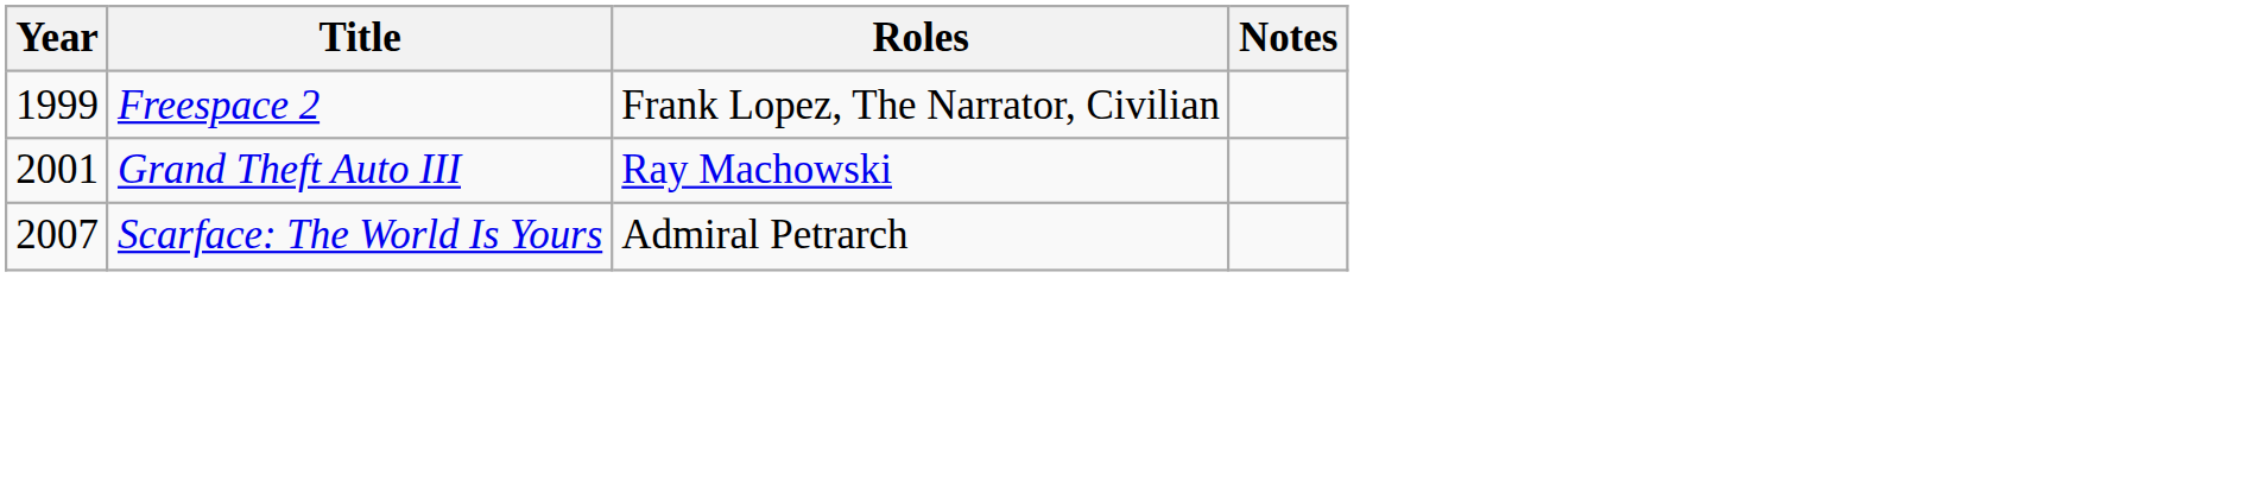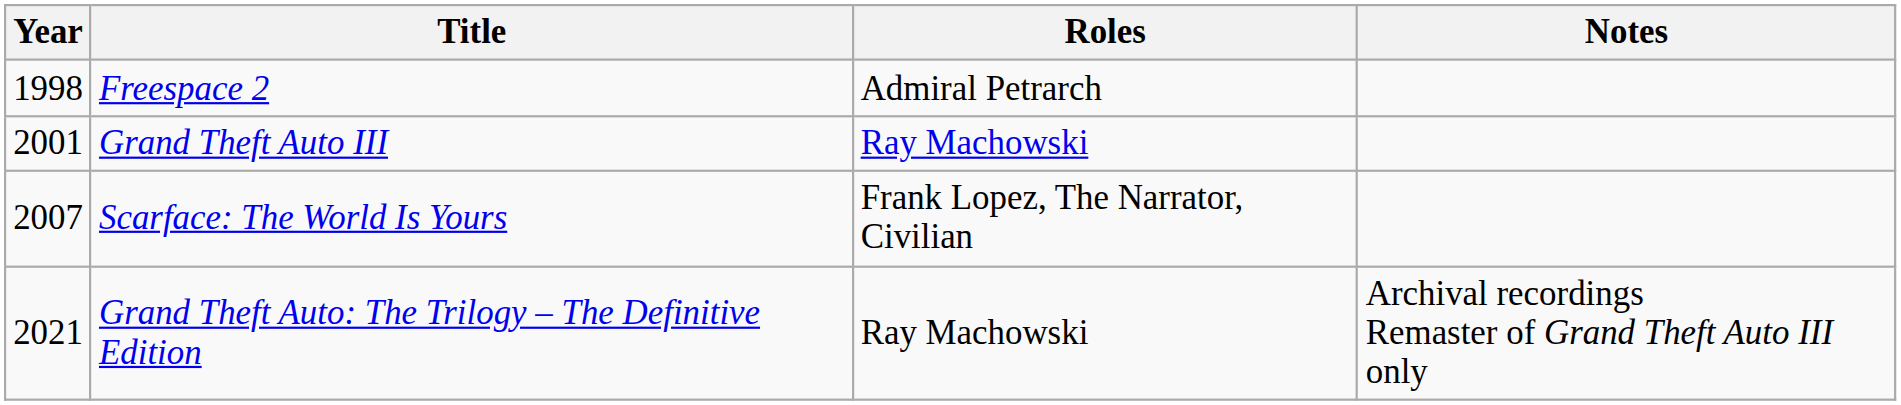 <table class="wikitable sortable">
 <tr>
 <th>Year</th>
 <th>Title</th>
 <th>Roles</th>
 <th>Notes</th>
 </tr>
 <tr>
-<td>1999</td>
+<td>1998</td>
 <td><em><a href='#'>Freespace 2</a></em></td>
-<td>Frank Lopez, The Narrator, Civilian</td>
+<td>Admiral Petrarch</td>
 <td></td>
 </tr>
 <tr>
 <td>2001</td>
 <td><em><a href='#'>Grand Theft Auto III</a></em></td>
 <td><a href='#'>Ray Machowski</a></td>
 <td></td>
 </tr>
 <tr>
 <td>2007</td>
 <td><em><a href='#'>Scarface: The World Is Yours</a></em></td>
-<td>Admiral Petrarch</td>
+<td>Frank Lopez, The Narrator, Civilian</td>
 <td></td>
 </tr>
+<tr>
+<td>2021</td>
+<td><em><a href='#'>Grand Theft Auto: The Trilogy – The Definitive Edition</a></em></td>
+<td>Ray Machowski</td>
+<td>Archival recordings<br>Remaster of <em>Grand Theft Auto III</em> only</td>
+</tr>
 </table>
